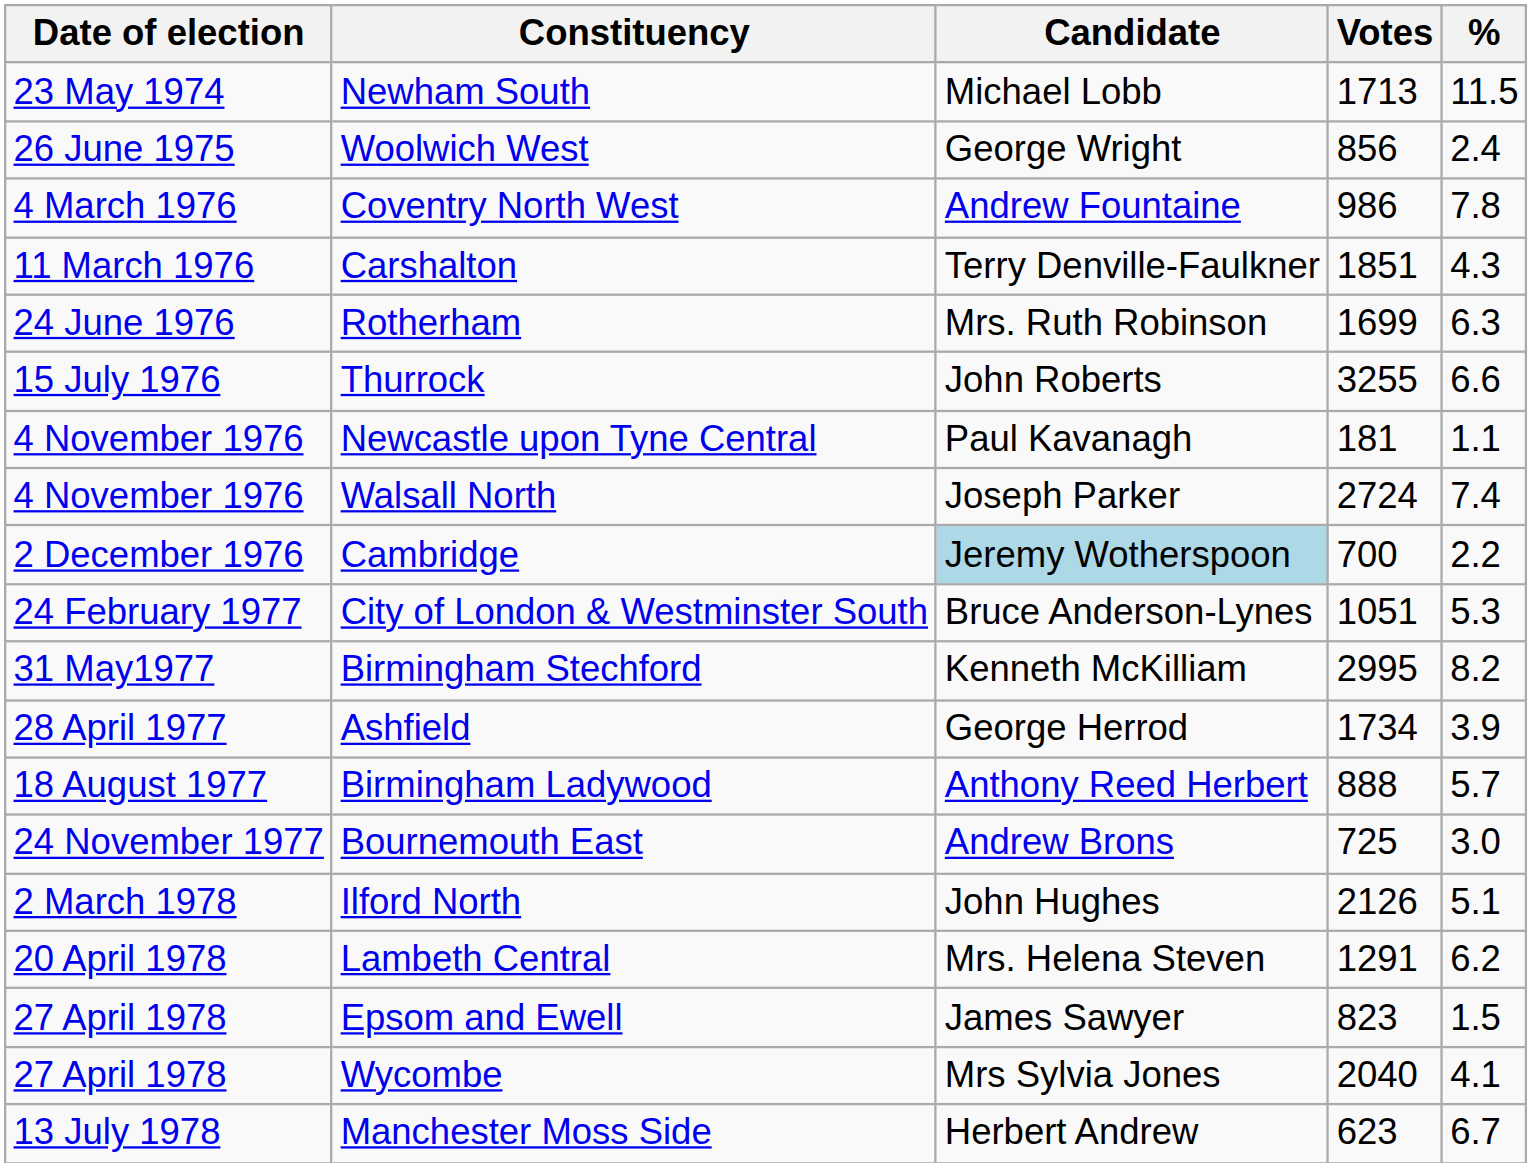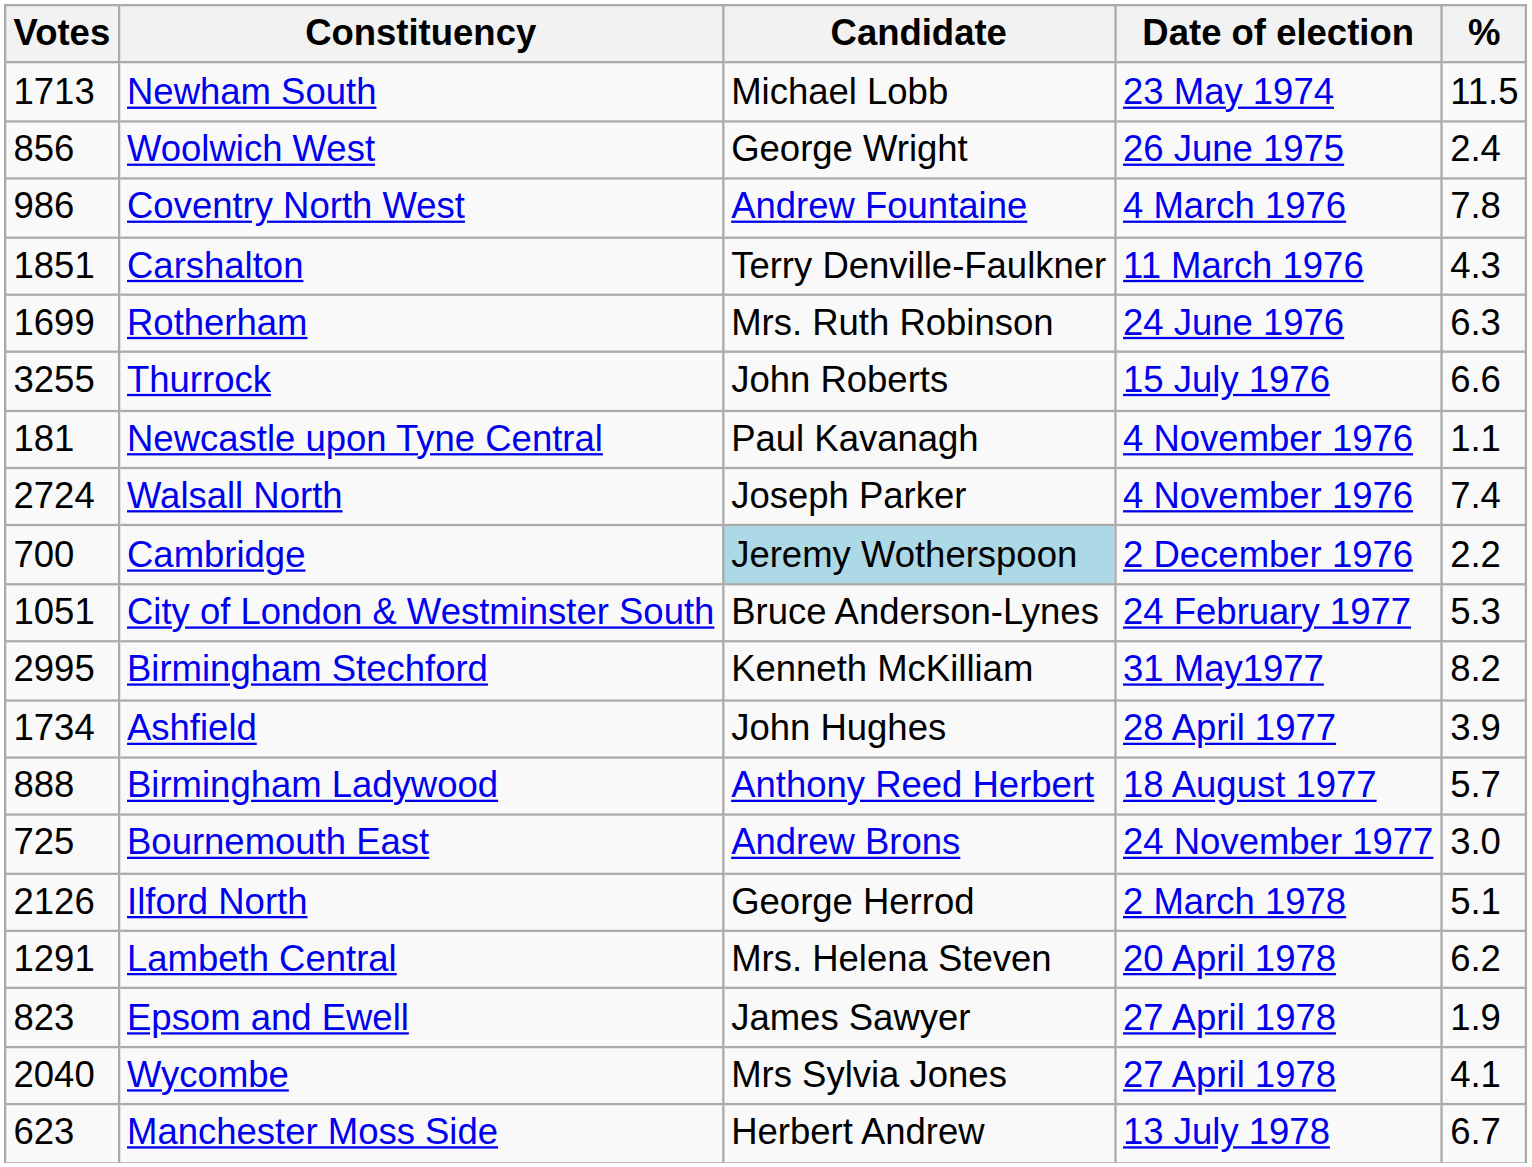 <table class="wikitable sortable">
 <tr>
-<th>Date of election</th>
+<th>Votes</th>
 <th>Constituency</th>
 <th>Candidate</th>
-<th>Votes</th>
+<th>Date of election</th>
 <th>%</th>
 </tr>
 <tr>
-<td><a href='#'>23 May 1974</a></td>
+<td>1713</td>
 <td><a href='#'>Newham South</a></td>
 <td>Michael Lobb</td>
-<td>1713</td>
+<td><a href='#'>23 May 1974</a></td>
 <td>11.5</td>
 </tr>
 <tr>
-<td><a href='#'>26 June 1975</a></td>
+<td>856</td>
 <td><a href='#'>Woolwich West</a></td>
 <td>George Wright</td>
-<td>856</td>
+<td><a href='#'>26 June 1975</a></td>
 <td>2.4</td>
 </tr>
 <tr>
-<td><a href='#'>4 March 1976</a></td>
+<td>986</td>
 <td><a href='#'>Coventry North West</a></td>
 <td><a href='#'>Andrew Fountaine</a></td>
-<td>986</td>
+<td><a href='#'>4 March 1976</a></td>
 <td>7.8</td>
 </tr>
 <tr>
-<td><a href='#'>11 March 1976</a></td>
+<td>1851</td>
 <td><a href='#'>Carshalton</a></td>
 <td>Terry Denville-Faulkner</td>
-<td>1851</td>
+<td><a href='#'>11 March 1976</a></td>
 <td>4.3</td>
 </tr>
 <tr>
-<td><a href='#'>24 June 1976</a></td>
+<td>1699</td>
 <td><a href='#'>Rotherham</a></td>
 <td>Mrs. Ruth Robinson</td>
-<td>1699</td>
+<td><a href='#'>24 June 1976</a></td>
 <td>6.3</td>
 </tr>
 <tr>
-<td><a href='#'>15 July 1976</a></td>
+<td>3255</td>
 <td><a href='#'>Thurrock</a></td>
 <td>John Roberts</td>
-<td>3255</td>
+<td><a href='#'>15 July 1976</a></td>
 <td>6.6</td>
 </tr>
 <tr>
-<td><a href='#'>4 November 1976</a></td>
+<td>181</td>
 <td><a href='#'>Newcastle upon Tyne Central</a></td>
 <td>Paul Kavanagh</td>
-<td>181</td>
+<td><a href='#'>4 November 1976</a></td>
 <td>1.1</td>
 </tr>
 <tr>
-<td><a href='#'>4 November 1976</a></td>
+<td>2724</td>
 <td><a href='#'>Walsall North</a></td>
 <td>Joseph Parker</td>
-<td>2724</td>
+<td><a href='#'>4 November 1976</a></td>
 <td>7.4</td>
 </tr>
 <tr>
-<td><a href='#'>2 December 1976</a></td>
+<td>700</td>
 <td><a href='#'>Cambridge</a></td>
 <td style="background: lightblue;">Jeremy Wotherspoon</td>
-<td>700</td>
+<td><a href='#'>2 December 1976</a></td>
 <td>2.2</td>
 </tr>
 <tr>
-<td><a href='#'>24 February 1977</a></td>
+<td>1051</td>
 <td><a href='#'>City of London & Westminster South</a></td>
 <td>Bruce Anderson-Lynes</td>
-<td>1051</td>
+<td><a href='#'>24 February 1977</a></td>
 <td>5.3</td>
 </tr>
 <tr>
-<td><a href='#'>31 May1977</a></td>
+<td>2995</td>
 <td><a href='#'>Birmingham Stechford</a></td>
 <td>Kenneth McKilliam</td>
-<td>2995</td>
+<td><a href='#'>31 May1977</a></td>
 <td>8.2</td>
 </tr>
 <tr>
+<td>1734</td>
+<td><a href='#'>Ashfield</a></td>
+<td>John Hughes</td>
 <td><a href='#'>28 April 1977</a></td>
-<td><a href='#'>Ashfield</a></td>
-<td>George Herrod</td>
-<td>1734</td>
 <td>3.9</td>
 </tr>
 <tr>
-<td><a href='#'>18 August 1977</a></td>
+<td>888</td>
 <td><a href='#'>Birmingham Ladywood</a></td>
 <td><a href='#'>Anthony Reed Herbert</a></td>
-<td>888</td>
+<td><a href='#'>18 August 1977</a></td>
 <td>5.7</td>
 </tr>
 <tr>
-<td><a href='#'>24 November 1977</a></td>
+<td>725</td>
 <td><a href='#'>Bournemouth East</a></td>
 <td><a href='#'>Andrew Brons</a></td>
-<td>725</td>
+<td><a href='#'>24 November 1977</a></td>
 <td>3.0</td>
 </tr>
 <tr>
+<td>2126</td>
+<td><a href='#'>Ilford North</a></td>
+<td>George Herrod</td>
 <td><a href='#'>2 March 1978</a></td>
-<td><a href='#'>Ilford North</a></td>
-<td>John Hughes</td>
-<td>2126</td>
 <td>5.1</td>
 </tr>
 <tr>
-<td><a href='#'>20 April 1978</a></td>
+<td>1291</td>
 <td><a href='#'>Lambeth Central</a></td>
 <td>Mrs. Helena Steven</td>
-<td>1291</td>
+<td><a href='#'>20 April 1978</a></td>
 <td>6.2</td>
 </tr>
 <tr>
-<td><a href='#'>27 April 1978</a></td>
+<td>823</td>
 <td><a href='#'>Epsom and Ewell</a></td>
 <td>James Sawyer</td>
-<td>823</td>
-<td>1.5</td>
+<td><a href='#'>27 April 1978</a></td>
+<td>1.9</td>
 </tr>
 <tr>
-<td><a href='#'>27 April 1978</a></td>
+<td>2040</td>
 <td><a href='#'>Wycombe</a></td>
 <td>Mrs Sylvia Jones</td>
-<td>2040</td>
+<td><a href='#'>27 April 1978</a></td>
 <td>4.1</td>
 </tr>
 <tr>
-<td><a href='#'>13 July 1978</a></td>
+<td>623</td>
 <td><a href='#'>Manchester Moss Side</a></td>
 <td>Herbert Andrew</td>
-<td>623</td>
+<td><a href='#'>13 July 1978</a></td>
 <td>6.7</td>
 </tr>
 </table>
